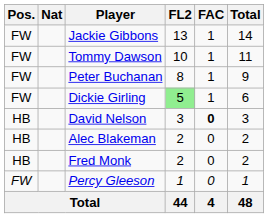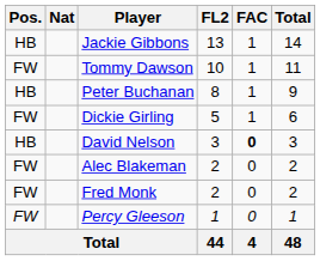 <table class="wikitable"  style="text-align:center; border:1px #aaa solid;">
 <tr>
 <th>Pos.</th>
 <th>Nat</th>
 <th>Player</th>
 <th>FL2</th>
 <th>FAC</th>
 <th>Total</th>
 </tr>
 <tr>
-<td>FW</td>
+<td>HB</td>
 <td><em></em></td>
 <td style="text-align:left;"><a href='#'>Jackie Gibbons</a></td>
 <td>13</td>
 <td>1</td>
 <td>14</td>
 </tr>
 <tr>
 <td>FW</td>
 <td><em></em></td>
 <td style="text-align:left;"><a href='#'>Tommy Dawson</a></td>
 <td>10</td>
 <td>1</td>
 <td>11</td>
 </tr>
 <tr>
-<td>FW</td>
+<td>HB</td>
 <td><em></em></td>
 <td style="text-align:left;"><a href='#'>Peter Buchanan</a></td>
 <td>8</td>
 <td>1</td>
 <td>9</td>
 </tr>
 <tr>
 <td>FW</td>
 <td><em></em></td>
 <td style="text-align:left;"><a href='#'>Dickie Girling</a></td>
-<td style="background: lightgreen;">5</td>
+<td>5</td>
 <td>1</td>
 <td>6</td>
 </tr>
 <tr>
 <td>HB</td>
 <td></td>
 <td style="text-align:left;"><a href='#'>David Nelson</a></td>
 <td>3</td>
 <td><strong>0</strong></td>
 <td>3</td>
 </tr>
 <tr>
-<td>HB</td>
+<td>FW</td>
 <td></td>
 <td style="text-align:left;"><a href='#'>Alec Blakeman</a></td>
 <td>2</td>
 <td>0</td>
 <td>2</td>
 </tr>
 <tr>
-<td>HB</td>
+<td>FW</td>
 <td></td>
 <td style="text-align:left;"><a href='#'>Fred Monk</a></td>
 <td>2</td>
 <td>0</td>
 <td>2</td>
 </tr>
 <tr>
 <td><em>FW</em></td>
 <td><em></em></td>
 <td style="text-align:left;"><em><a href='#'>Percy Gleeson</a></em></td>
 <td><em>1</em></td>
 <td><em>0</em></td>
 <td><em>1</em></td>
 </tr>
 <tr>
 <th colspan="3">Total</th>
 <th>44</th>
 <th>4</th>
 <th>48</th>
 </tr>
 </table>
